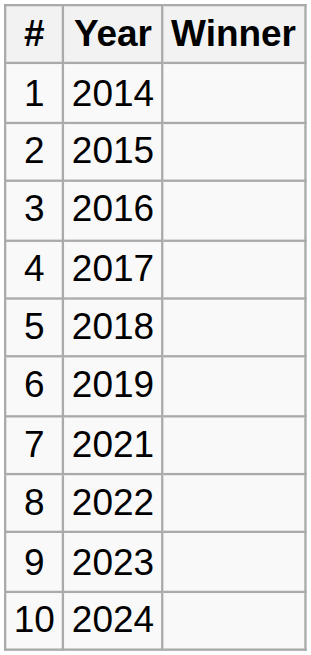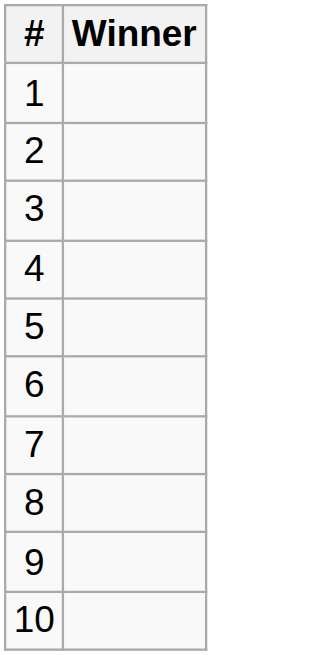 <table class="sortable wikitable">
 <tr>
 <th>#</th>
-<th>Year</th>
 <th>Winner</th>
 </tr>
 <tr>
 <td align="center">1</td>
-<td>2014</td>
 <td></td>
 </tr>
 <tr>
 <td align="center">2</td>
-<td>2015</td>
 <td></td>
 </tr>
 <tr>
 <td align="center">3</td>
-<td>2016</td>
 <td></td>
 </tr>
 <tr>
 <td align="center">4</td>
-<td>2017</td>
 <td></td>
 </tr>
 <tr>
 <td align="center">5</td>
-<td>2018</td>
 <td></td>
 </tr>
 <tr>
 <td align="center">6</td>
-<td>2019</td>
 <td></td>
 </tr>
 <tr>
 <td align="center">7</td>
-<td>2021</td>
 <td></td>
 </tr>
 <tr>
 <td align="center">8</td>
-<td>2022</td>
 <td></td>
 </tr>
 <tr>
 <td align="center">9</td>
-<td>2023</td>
 <td></td>
 </tr>
 <tr>
 <td align="center">10</td>
-<td>2024</td>
 <td></td>
 </tr>
 </table>
